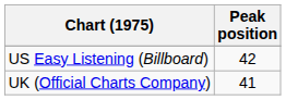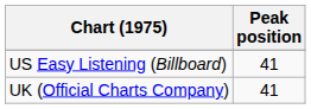 <table class="wikitable">
 <tr>
 <th>Chart (1975)</th>
 <th>Peak<br>position</th>
 </tr>
 <tr>
 </tr>
 <tr>
 </tr>
 <tr>
 <td>US <a href='#'>Easy Listening</a> (<em>Billboard</em>)</td>
-<td style="text-align:center;">42</td>
+<td style="text-align:center;">41</td>
 </tr>
 <tr>
 <td>UK (<a href='#'>Official Charts Company</a>)</td>
 <td align="center">41</td>
 </tr>
 </table>
